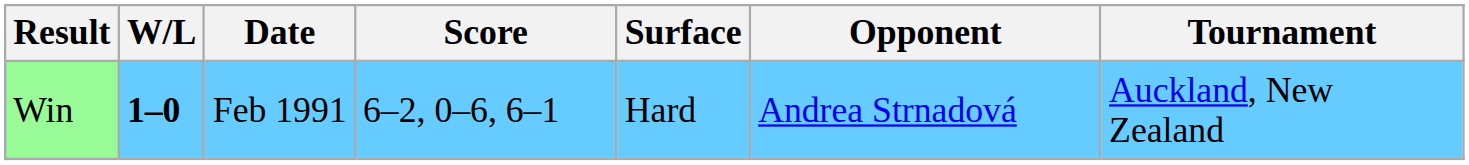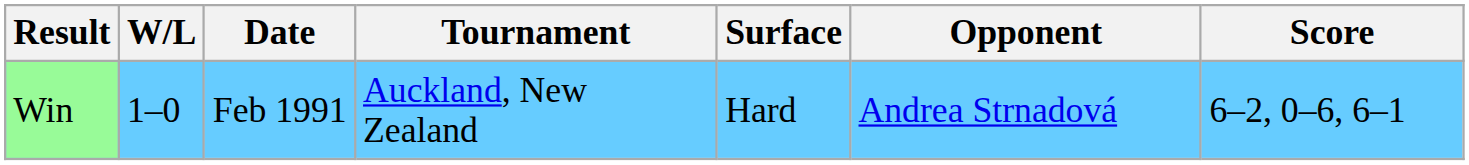 <table class="sortable wikitable">
 <tr>
 <th>Result</th>
 <th style="width:30px" class="unsortable">W/L</th>
 <th style="width:60px">Date</th>
-<th style="width:110px" class="unsortable">Score</th>
+<th style="width:155px">Tournament</th>
 <th style="width:50px">Surface</th>
 <th style="width:150px">Opponent</th>
-<th style="width:155px">Tournament</th>
+<th style="width:110px" class="unsortable">Score</th>
 </tr>
 <tr bgcolor="#66CCFF">
 <td style="background:#98fb98;">Win</td>
-<td><strong>1–0</strong></td>
+<td>1–0</td>
 <td>Feb 1991</td>
-<td>6–2, 0–6, 6–1</td>
+<td><a href='#'>Auckland</a>, New Zealand</td>
 <td>Hard</td>
 <td> <a href='#'>Andrea Strnadová</a></td>
-<td><a href='#'>Auckland</a>, New Zealand</td>
+<td>6–2, 0–6, 6–1</td>
 </tr>
 </table>
